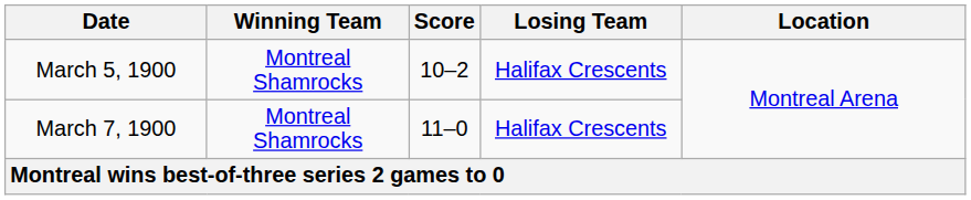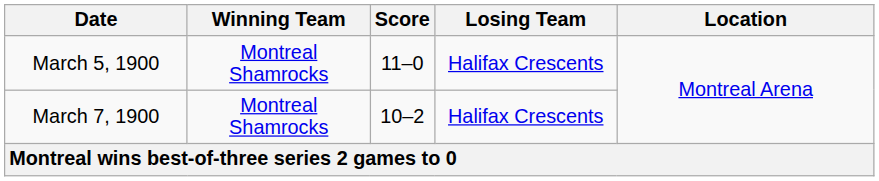 <table class="wikitable" style="text-align:center;">
 <tr>
 <th width="140">Date</th>
 <th width="140">Winning Team</th>
 <th width="5">Score</th>
 <th width="140">Losing Team</th>
 <th width="200">Location</th>
 </tr>
 <tr>
 <td>March 5, 1900</td>
 <td><a href='#'>Montreal Shamrocks</a></td>
-<td>10–2</td>
+<td>11–0</td>
 <td><a href='#'>Halifax Crescents</a></td>
 <td rowspan="2"><a href='#'>Montreal Arena</a></td>
 </tr>
 <tr>
 <td>March 7, 1900</td>
 <td><a href='#'>Montreal Shamrocks</a></td>
-<td>11–0</td>
+<td>10–2</td>
 <td><a href='#'>Halifax Crescents</a></td>
 </tr>
 <tr>
 <th colspan="5" style="text-align:left;">Montreal wins best-of-three series 2 games to 0</th>
 </tr>
 </table>
